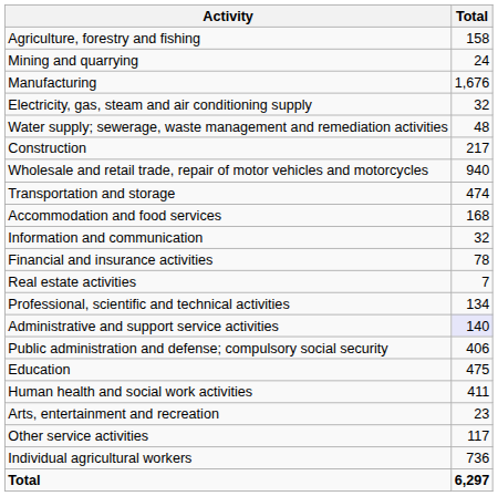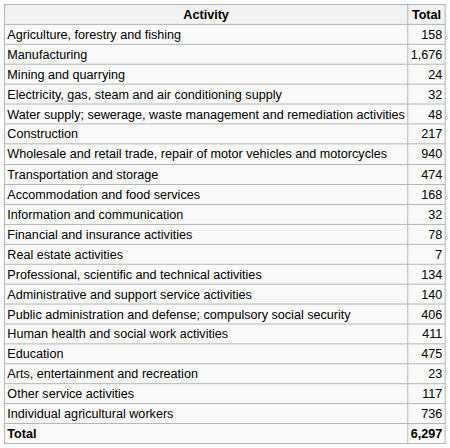 <table class="wikitable sortable" style="font-size:95%;">
 <tr>
 <th>Activity</th>
 <th>Total</th>
 </tr>
 <tr>
 <td>Agriculture, forestry and fishing</td>
 <td align="right">158</td>
 </tr>
 <tr>
+<td>Manufacturing</td>
+<td align="right">1,676</td>
+</tr>
+<tr>
 <td>Mining and quarrying</td>
 <td align="right">24</td>
-</tr>
-<tr>
-<td>Manufacturing</td>
-<td align="right">1,676</td>
 </tr>
 <tr>
 <td>Electricity, gas, steam and air conditioning supply</td>
 <td align="right">32</td>
 </tr>
 <tr>
 <td>Water supply; sewerage, waste management and remediation activities</td>
 <td align="right">48</td>
 </tr>
 <tr>
 <td>Construction</td>
 <td align="right">217</td>
 </tr>
 <tr>
 <td>Wholesale and retail trade, repair of motor vehicles and motorcycles</td>
 <td align="right">940</td>
 </tr>
 <tr>
 <td>Transportation and storage</td>
 <td align="right">474</td>
 </tr>
 <tr>
 <td>Accommodation and food services</td>
 <td align="right">168</td>
 </tr>
 <tr>
 <td>Information and communication</td>
 <td align="right">32</td>
 </tr>
 <tr>
 <td>Financial and insurance activities</td>
 <td align="right">78</td>
 </tr>
 <tr>
 <td>Real estate activities</td>
 <td align="right">7</td>
 </tr>
 <tr>
 <td>Professional, scientific and technical activities</td>
 <td align="right">134</td>
 </tr>
 <tr>
 <td>Administrative and support service activities</td>
-<td align="right" style="background: lavender;">140</td>
+<td align="right">140</td>
 </tr>
 <tr>
 <td>Public administration and defense; compulsory social security</td>
 <td align="right">406</td>
 </tr>
 <tr>
+<td>Human health and social work activities</td>
+<td align="right">411</td>
+</tr>
+<tr>
 <td>Education</td>
 <td align="right">475</td>
-</tr>
-<tr>
-<td>Human health and social work activities</td>
-<td align="right">411</td>
 </tr>
 <tr>
 <td>Arts, entertainment and recreation</td>
 <td align="right">23</td>
 </tr>
 <tr>
 <td>Other service activities</td>
 <td align="right">117</td>
 </tr>
 <tr>
 <td>Individual agricultural workers</td>
 <td align="right">736</td>
 </tr>
 <tr class="sortbottom">
 <td><strong>Total</strong></td>
 <td align="right"><strong>6,297</strong></td>
 </tr>
 </table>
